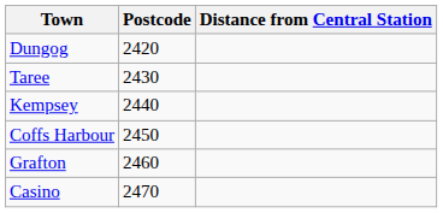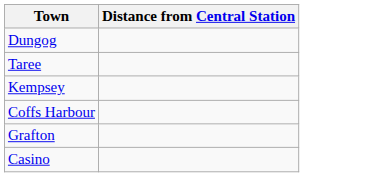 <table class="wikitable">
 <tr>
 <th>Town</th>
-<th>Postcode</th>
 <th>Distance from <a href='#'>Central Station</a></th>
 </tr>
 <tr>
 <td><a href='#'>Dungog</a></td>
-<td>2420</td>
 <td></td>
 </tr>
 <tr>
 <td><a href='#'>Taree</a></td>
-<td>2430</td>
 <td></td>
 </tr>
 <tr>
 <td><a href='#'>Kempsey</a></td>
-<td>2440</td>
 <td></td>
 </tr>
 <tr>
 <td><a href='#'>Coffs Harbour</a></td>
-<td>2450</td>
 <td></td>
 </tr>
 <tr>
 <td><a href='#'>Grafton</a></td>
-<td>2460</td>
 <td></td>
 </tr>
 <tr>
 <td><a href='#'>Casino</a></td>
-<td>2470</td>
 <td></td>
 </tr>
 </table>
